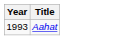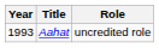 <table class="wikitable">
 <tr>
 <th>Year</th>
 <th>Title</th>
+<th>Role</th>
 </tr>
 <tr>
 <td>1993</td>
 <td><em><a href='#'>Aahat</a></em></td>
+<td>uncredited role</td>
 </tr>
 </table>
